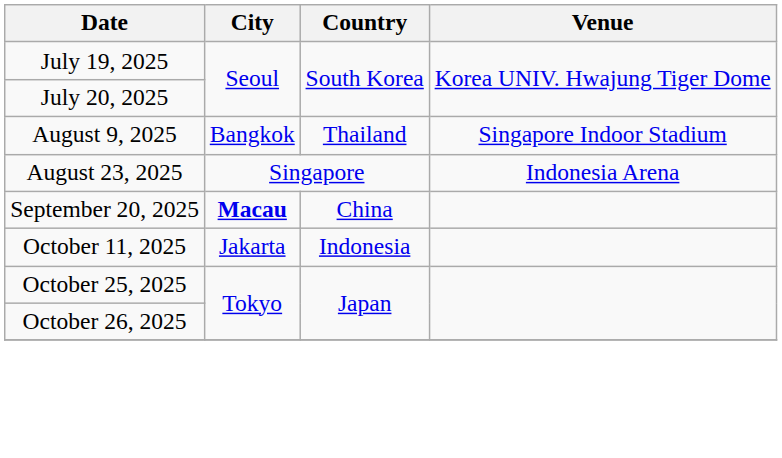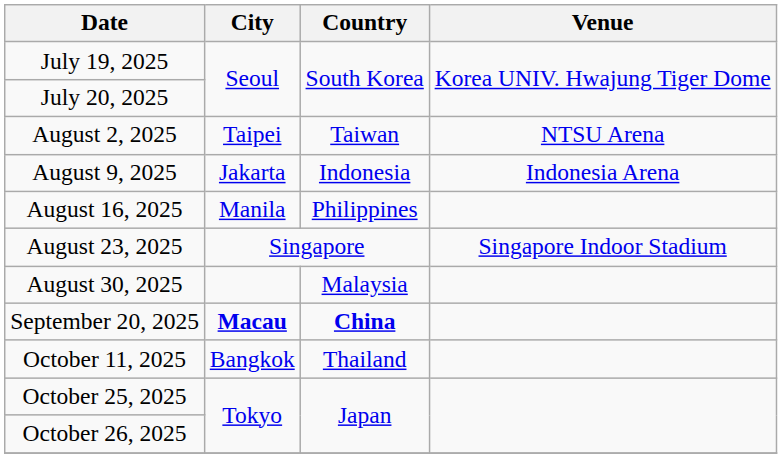 <table class="wikitable plainrowheaders" style="text-align:center;">
 <tr>
 <th scope="col">Date</th>
 <th scope="col">City</th>
 <th scope="col">Country</th>
 <th scope="col">Venue</th>
 </tr>
 <tr>
 <td>July 19, 2025</td>
 <td rowspan="2"><a href='#'>Seoul</a></td>
 <td rowspan="2"><a href='#'>South Korea</a></td>
 <td rowspan="2"><a href='#'>Korea UNIV. Hwajung Tiger Dome</a></td>
 </tr>
 <tr>
 <td>July 20, 2025</td>
 </tr>
 <tr>
+<td>August 2, 2025</td>
+<td><a href='#'>Taipei</a></td>
+<td><a href='#'>Taiwan</a></td>
+<td><a href='#'>NTSU Arena</a></td>
+</tr>
+<tr>
 <td>August 9, 2025</td>
-<td><a href='#'>Bangkok</a></td>
-<td><a href='#'>Thailand</a></td>
-<td><a href='#'>Singapore Indoor Stadium</a></td>
+<td><a href='#'>Jakarta</a></td>
+<td><a href='#'>Indonesia</a></td>
+<td><a href='#'>Indonesia Arena</a></td>
+</tr>
+<tr>
+<td>August 16, 2025</td>
+<td><a href='#'>Manila</a></td>
+<td><a href='#'>Philippines</a></td>
+<td></td>
 </tr>
 <tr>
 <td>August 23, 2025</td>
 <td colspan="2"><a href='#'>Singapore</a></td>
-<td><a href='#'>Indonesia Arena</a></td>
+<td><a href='#'>Singapore Indoor Stadium</a></td>
+</tr>
+<tr>
+<td>August 30, 2025</td>
+<td></td>
+<td><a href='#'>Malaysia</a></td>
+<td></td>
 </tr>
 <tr>
 <td>September 20, 2025</td>
 <td><strong><a href='#'>Macau</a></strong></td>
-<td><a href='#'>China</a></td>
+<td><strong><a href='#'>China</a></strong></td>
 <td></td>
 </tr>
 <tr>
 <td>October 11, 2025</td>
-<td><a href='#'>Jakarta</a></td>
-<td><a href='#'>Indonesia</a></td>
+<td><a href='#'>Bangkok</a></td>
+<td><a href='#'>Thailand</a></td>
 <td></td>
 </tr>
 <tr>
 <td>October 25, 2025</td>
 <td rowspan="2"><a href='#'>Tokyo</a></td>
 <td rowspan="2"><a href='#'>Japan</a></td>
 <td rowspan="2"></td>
 </tr>
 <tr>
 <td>October 26, 2025</td>
 </tr>
 <tr>
 </tr>
 </table>
